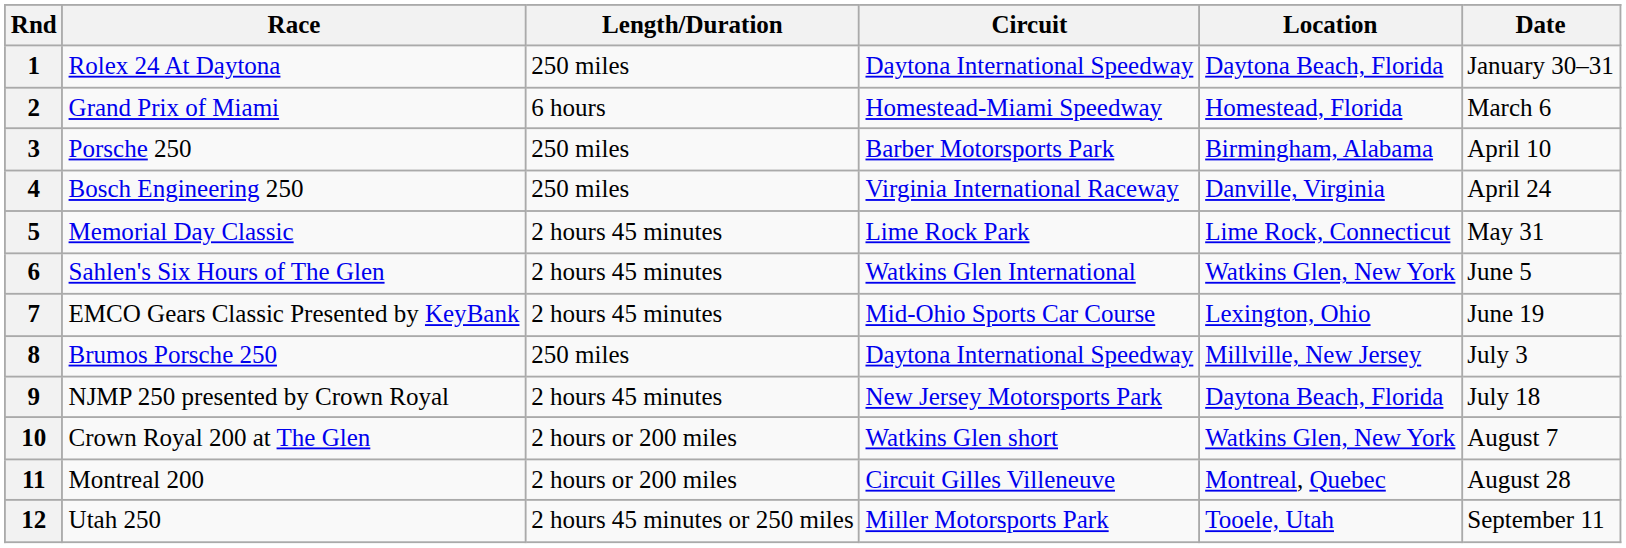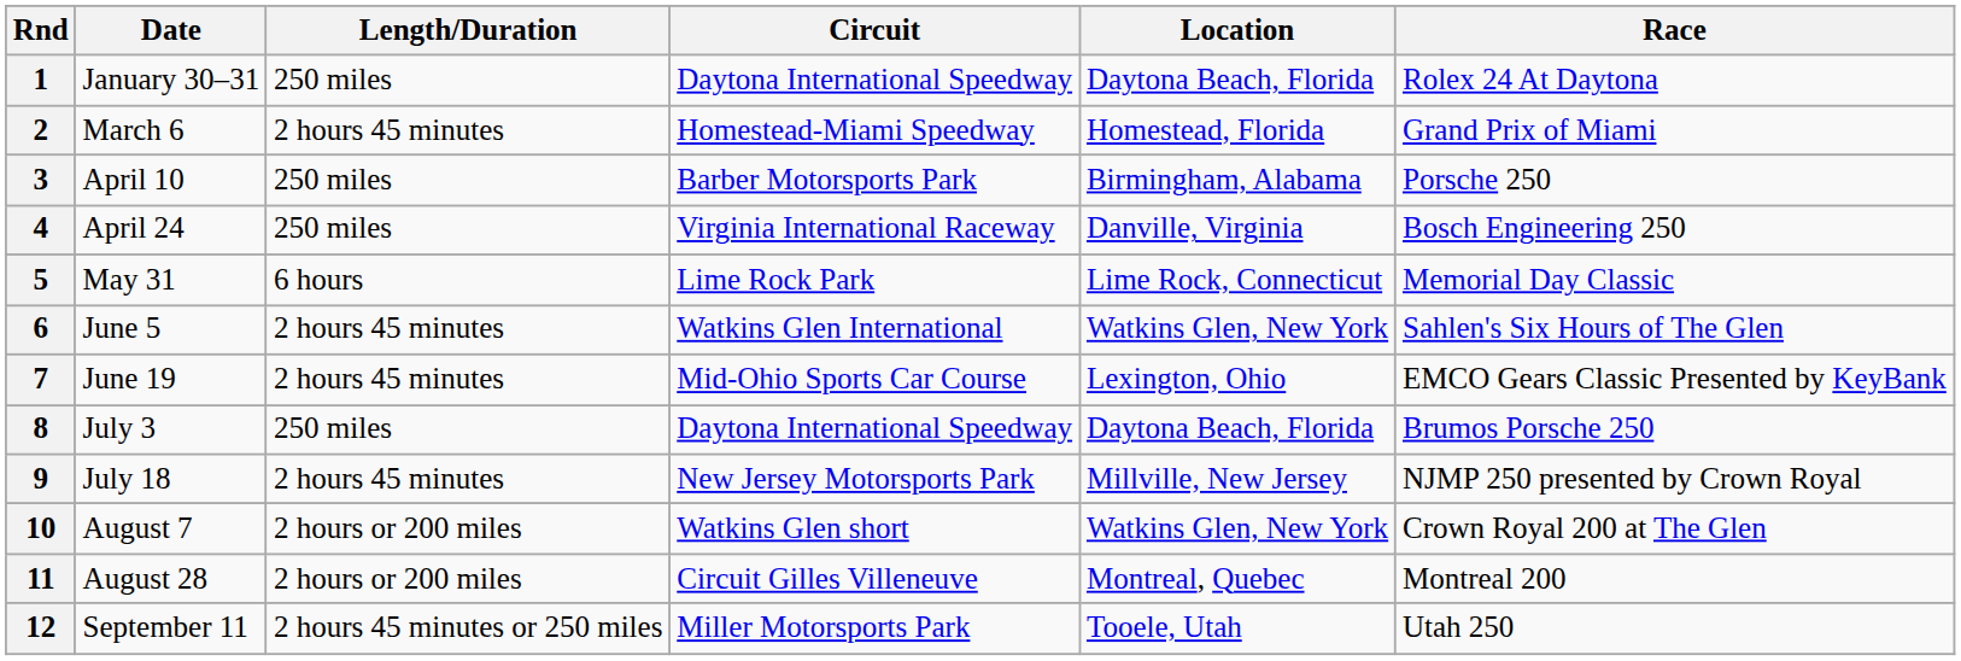 <table class="wikitable" style="font-size: 85%;">
 <tr>
 <th>Rnd</th>
-<th>Race</th>
+<th>Date</th>
 <th>Length/Duration</th>
 <th>Circuit</th>
 <th>Location</th>
-<th>Date</th>
+<th>Race</th>
 </tr>
 <tr>
 <th>1</th>
-<td><a href='#'>Rolex 24 At Daytona</a></td>
+<td>January 30–31</td>
 <td>250 miles</td>
 <td><a href='#'>Daytona International Speedway</a></td>
 <td><a href='#'>Daytona Beach, Florida</a></td>
-<td>January 30–31</td>
+<td><a href='#'>Rolex 24 At Daytona</a></td>
 </tr>
 <tr>
 <th>2</th>
-<td><a href='#'>Grand Prix of Miami</a></td>
-<td>6 hours</td>
+<td>March 6</td>
+<td>2 hours 45 minutes</td>
 <td><a href='#'>Homestead-Miami Speedway</a></td>
 <td><a href='#'>Homestead, Florida</a></td>
-<td>March 6</td>
+<td><a href='#'>Grand Prix of Miami</a></td>
 </tr>
 <tr>
 <th>3</th>
-<td><a href='#'>Porsche</a> 250</td>
+<td>April 10</td>
 <td>250 miles</td>
 <td><a href='#'>Barber Motorsports Park</a></td>
 <td><a href='#'>Birmingham, Alabama</a></td>
-<td>April 10</td>
+<td><a href='#'>Porsche</a> 250</td>
 </tr>
 <tr>
 <th>4</th>
-<td><a href='#'>Bosch Engineering</a> 250</td>
+<td>April 24</td>
 <td>250 miles</td>
 <td><a href='#'>Virginia International Raceway</a></td>
 <td><a href='#'>Danville, Virginia</a></td>
-<td>April 24</td>
+<td><a href='#'>Bosch Engineering</a> 250</td>
 </tr>
 <tr>
 <th>5</th>
-<td><a href='#'>Memorial Day Classic</a></td>
-<td>2 hours 45 minutes</td>
+<td>May 31</td>
+<td>6 hours</td>
 <td><a href='#'>Lime Rock Park</a></td>
 <td><a href='#'>Lime Rock, Connecticut</a></td>
-<td>May 31</td>
+<td><a href='#'>Memorial Day Classic</a></td>
 </tr>
 <tr>
 <th>6</th>
-<td><a href='#'>Sahlen's Six Hours of The Glen</a></td>
+<td>June 5</td>
 <td>2 hours 45 minutes</td>
 <td><a href='#'>Watkins Glen International</a></td>
 <td><a href='#'>Watkins Glen, New York</a></td>
-<td>June 5</td>
+<td><a href='#'>Sahlen's Six Hours of The Glen</a></td>
 </tr>
 <tr>
 <th>7</th>
-<td>EMCO Gears Classic Presented by <a href='#'>KeyBank</a></td>
+<td>June 19</td>
 <td>2 hours 45 minutes</td>
 <td><a href='#'>Mid-Ohio Sports Car Course</a></td>
 <td><a href='#'>Lexington, Ohio</a></td>
-<td>June 19</td>
+<td>EMCO Gears Classic Presented by <a href='#'>KeyBank</a></td>
 </tr>
 <tr>
 <th>8</th>
-<td><a href='#'>Brumos Porsche 250</a></td>
+<td>July 3</td>
 <td>250 miles</td>
 <td><a href='#'>Daytona International Speedway</a></td>
-<td><a href='#'>Millville, New Jersey</a></td>
-<td>July 3</td>
+<td><a href='#'>Daytona Beach, Florida</a></td>
+<td><a href='#'>Brumos Porsche 250</a></td>
 </tr>
 <tr>
 <th>9</th>
-<td>NJMP 250 presented by Crown Royal</td>
+<td>July 18</td>
 <td>2 hours 45 minutes</td>
 <td><a href='#'>New Jersey Motorsports Park</a></td>
-<td><a href='#'>Daytona Beach, Florida</a></td>
-<td>July 18</td>
+<td><a href='#'>Millville, New Jersey</a></td>
+<td>NJMP 250 presented by Crown Royal</td>
 </tr>
 <tr>
 <th>10</th>
-<td>Crown Royal 200 at <a href='#'>The Glen</a></td>
+<td>August 7</td>
 <td>2 hours or 200 miles</td>
 <td><a href='#'>Watkins Glen short</a></td>
 <td><a href='#'>Watkins Glen, New York</a></td>
-<td>August 7</td>
+<td>Crown Royal 200 at <a href='#'>The Glen</a></td>
 </tr>
 <tr>
 <th>11</th>
-<td>Montreal 200</td>
+<td>August 28</td>
 <td>2 hours or 200 miles</td>
 <td><a href='#'>Circuit Gilles Villeneuve</a></td>
 <td><a href='#'>Montreal</a>, <a href='#'>Quebec</a></td>
-<td>August 28</td>
+<td>Montreal 200</td>
 </tr>
 <tr>
 <th>12</th>
-<td>Utah 250</td>
+<td>September 11</td>
 <td>2 hours 45 minutes or 250 miles</td>
 <td><a href='#'>Miller Motorsports Park</a></td>
 <td><a href='#'>Tooele, Utah</a></td>
-<td>September 11</td>
+<td>Utah 250</td>
 </tr>
 </table>
